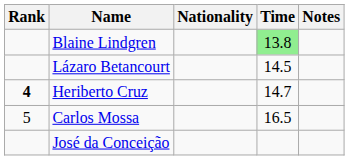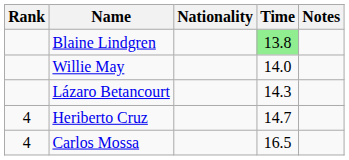 <table class="wikitable sortable" style="text-align:center">
 <tr>
 <th>Rank</th>
 <th>Name</th>
 <th>Nationality</th>
 <th>Time</th>
 <th>Notes</th>
 </tr>
 <tr>
 <td></td>
 <td align=left><a href='#'>Blaine Lindgren</a></td>
 <td align=left></td>
 <td style="background: lightgreen;">13.8</td>
 <td></td>
 </tr>
 <tr>
 <td></td>
-<td align=left><a href='#'>Lázaro Betancourt</a></td>
+<td align=left><a href='#'>Willie May</a></td>
 <td align=left></td>
-<td>14.5</td>
+<td>14.0</td>
 <td></td>
 </tr>
 <tr>
-<td><strong>4</strong></td>
+<td></td>
+<td align=left><a href='#'>Lázaro Betancourt</a></td>
+<td align=left></td>
+<td>14.3</td>
+<td></td>
+</tr>
+<tr>
+<td>4</td>
 <td align=left><a href='#'>Heriberto Cruz</a></td>
 <td align=left></td>
 <td>14.7</td>
 <td></td>
 </tr>
 <tr>
-<td>5</td>
+<td>4</td>
 <td align=left><a href='#'>Carlos Mossa</a></td>
 <td align=left></td>
 <td>16.5</td>
 <td></td>
 </tr>
-<tr>
-<td></td>
-<td align=left><a href='#'>José da Conceição</a></td>
-<td align=left></td>
-<td></td>
-<td></td>
-</tr>
 </table>
